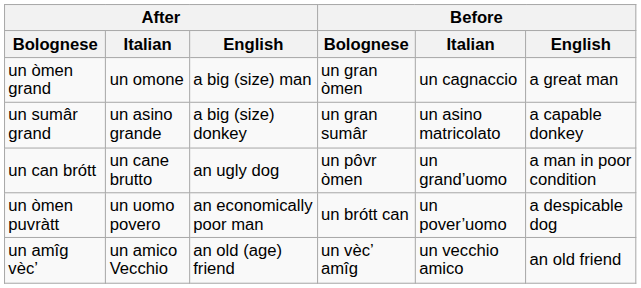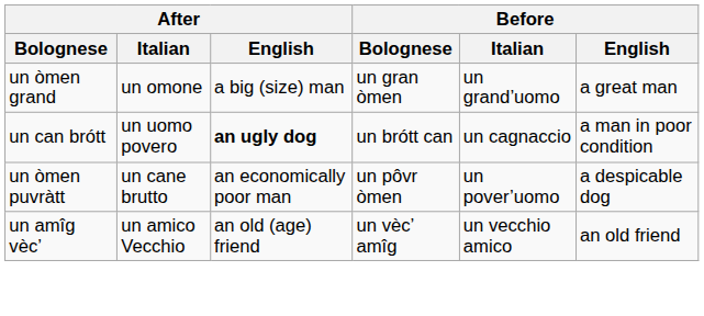 <table class="wikitable">
 <tr>
 <th colspan="3">After</th>
 <th colspan="3">Before</th>
 </tr>
 <tr>
 <th>Bolognese</th>
 <th>Italian</th>
 <th>English</th>
 <th>Bolognese</th>
 <th>Italian</th>
 <th>English</th>
 </tr>
 <tr>
 <td>un òmen grand</td>
 <td>un omone</td>
 <td>a big (size) man</td>
 <td>un gran òmen</td>
-<td>un cagnaccio</td>
+<td>un grand’uomo</td>
 <td>a great man</td>
 </tr>
 <tr>
-<td>un sumâr grand</td>
-<td>un asino grande</td>
-<td>a big (size) donkey</td>
-<td>un gran sumâr</td>
-<td>un asino matricolato</td>
-<td>a capable donkey</td>
-</tr>
-<tr>
 <td>un can brótt</td>
-<td>un cane brutto</td>
-<td>an ugly dog</td>
-<td>un pôvr òmen</td>
-<td>un grand’uomo</td>
+<td>un uomo povero</td>
+<td><strong>an ugly dog</strong></td>
+<td>un brótt can</td>
+<td>un cagnaccio</td>
 <td>a man in poor condition</td>
 </tr>
 <tr>
 <td>un òmen puvràtt</td>
-<td>un uomo povero</td>
+<td>un cane brutto</td>
 <td>an economically poor man</td>
-<td>un brótt can</td>
+<td>un pôvr òmen</td>
 <td>un pover’uomo</td>
 <td>a despicable dog</td>
 </tr>
 <tr>
 <td>un amîg vèc’</td>
 <td>un amico Vecchio</td>
 <td>an old (age) friend</td>
 <td>un vèc’ amîg</td>
 <td>un vecchio amico</td>
 <td>an old friend</td>
 </tr>
 </table>
